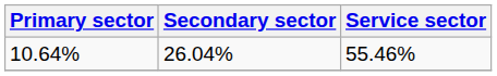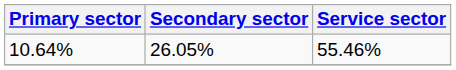 <table class="wikitable">
 <tr>
 <th><a href='#'>Primary sector</a></th>
 <th><a href='#'>Secondary sector</a></th>
 <th><a href='#'>Service sector</a></th>
 </tr>
 <tr>
 <td>10.64%</td>
-<td>26.04%</td>
+<td>26.05%</td>
 <td>55.46%</td>
 </tr>
 <tr>
 </tr>
 </table>
